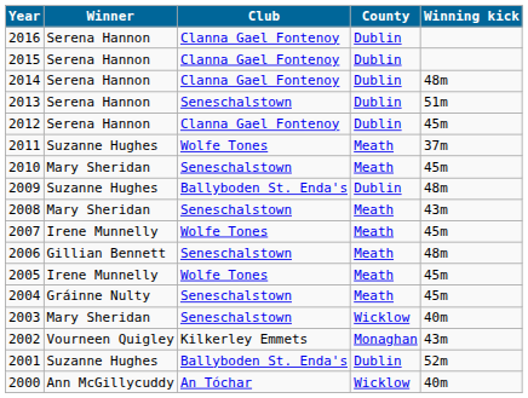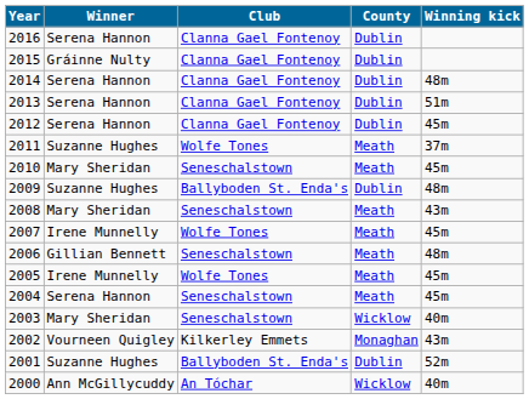 <table class="wikitable">
 <tr>
 <th style="background:#069; color:white;">Year</th>
 <th style="background:#069; color:white;">Winner</th>
 <th style="background:#069; color:white;">Club</th>
 <th style="background:#069; color:white;">County</th>
 <th style="background:#069; color:white;">Winning kick</th>
 </tr>
 <tr>
 <td>2016</td>
 <td>Serena Hannon</td>
 <td><a href='#'>Clanna Gael Fontenoy</a></td>
 <td><a href='#'>Dublin</a></td>
 <td></td>
 </tr>
 <tr>
 <td>2015</td>
-<td>Serena Hannon</td>
+<td>Gráinne Nulty</td>
 <td><a href='#'>Clanna Gael Fontenoy</a></td>
 <td><a href='#'>Dublin</a></td>
 <td></td>
 </tr>
 <tr>
 <td>2014</td>
 <td>Serena Hannon</td>
 <td><a href='#'>Clanna Gael Fontenoy</a></td>
 <td><a href='#'>Dublin</a></td>
 <td>48m</td>
 </tr>
 <tr>
 <td>2013</td>
 <td>Serena Hannon</td>
-<td><a href='#'>Seneschalstown</a></td>
+<td><a href='#'>Clanna Gael Fontenoy</a></td>
 <td><a href='#'>Dublin</a></td>
 <td>51m</td>
 </tr>
 <tr>
 <td>2012</td>
 <td>Serena Hannon</td>
 <td><a href='#'>Clanna Gael Fontenoy</a></td>
 <td><a href='#'>Dublin</a></td>
 <td>45m</td>
 </tr>
 <tr>
 <td>2011</td>
 <td>Suzanne Hughes</td>
 <td><a href='#'>Wolfe Tones</a></td>
 <td><a href='#'>Meath</a></td>
 <td>37m</td>
 </tr>
 <tr>
 <td>2010</td>
 <td>Mary Sheridan</td>
 <td><a href='#'>Seneschalstown</a></td>
 <td><a href='#'>Meath</a></td>
 <td>45m</td>
 </tr>
 <tr>
 <td>2009</td>
 <td>Suzanne Hughes</td>
 <td><a href='#'>Ballyboden St. Enda's</a></td>
 <td><a href='#'>Dublin</a></td>
 <td>48m</td>
 </tr>
 <tr>
 <td>2008</td>
 <td>Mary Sheridan</td>
 <td><a href='#'>Seneschalstown</a></td>
 <td><a href='#'>Meath</a></td>
 <td>43m</td>
 </tr>
 <tr>
 <td>2007</td>
 <td>Irene Munnelly</td>
 <td><a href='#'>Wolfe Tones</a></td>
 <td><a href='#'>Meath</a></td>
 <td>45m</td>
 </tr>
 <tr>
 <td>2006</td>
 <td>Gillian Bennett</td>
 <td><a href='#'>Seneschalstown</a></td>
 <td><a href='#'>Meath</a></td>
 <td>48m</td>
 </tr>
 <tr>
 <td>2005</td>
 <td>Irene Munnelly</td>
 <td><a href='#'>Wolfe Tones</a></td>
 <td><a href='#'>Meath</a></td>
 <td>45m</td>
 </tr>
 <tr>
 <td>2004</td>
-<td>Gráinne Nulty</td>
+<td>Serena Hannon</td>
 <td><a href='#'>Seneschalstown</a></td>
 <td><a href='#'>Meath</a></td>
 <td>45m</td>
 </tr>
 <tr>
 <td>2003</td>
 <td>Mary Sheridan</td>
 <td><a href='#'>Seneschalstown</a></td>
 <td><a href='#'>Wicklow</a></td>
 <td>40m</td>
 </tr>
 <tr>
 <td>2002</td>
 <td>Vourneen Quigley</td>
 <td>Kilkerley Emmets</td>
 <td><a href='#'>Monaghan</a></td>
 <td>43m</td>
 </tr>
 <tr>
 <td>2001</td>
 <td>Suzanne Hughes</td>
 <td><a href='#'>Ballyboden St. Enda's</a></td>
 <td><a href='#'>Dublin</a></td>
 <td>52m</td>
 </tr>
 <tr>
 <td>2000</td>
 <td>Ann McGillycuddy</td>
 <td><a href='#'>An Tóchar</a></td>
 <td><a href='#'>Wicklow</a></td>
 <td>40m</td>
 </tr>
 </table>
